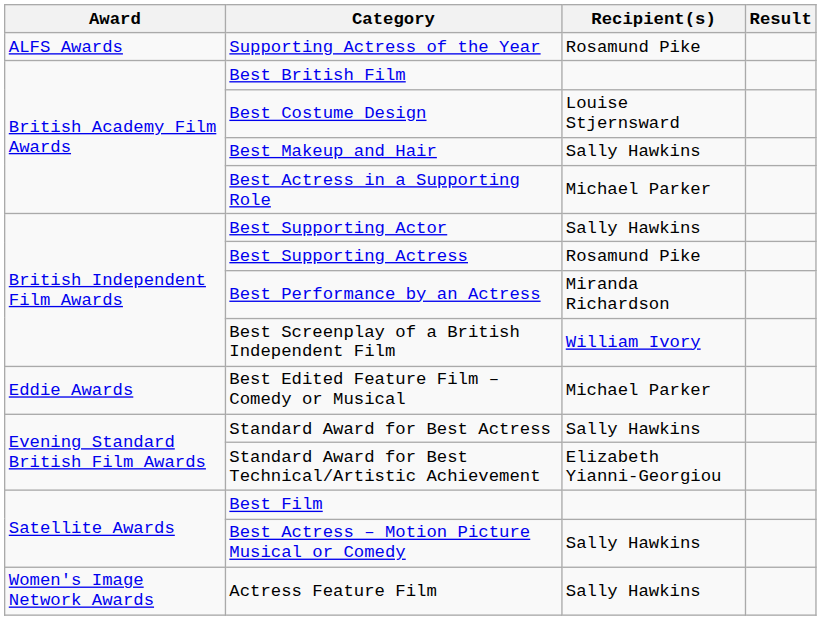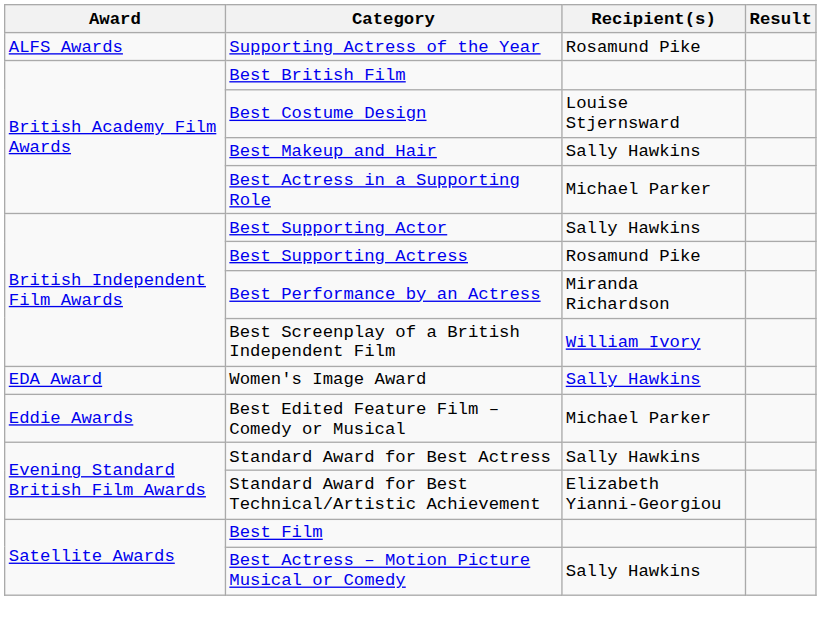 <table class="wikitable">
 <tr>
 <th>Award</th>
 <th>Category</th>
 <th>Recipient(s)</th>
 <th>Result</th>
 </tr>
 <tr>
 <td><a href='#'>ALFS Awards</a></td>
 <td><a href='#'>Supporting Actress of the Year</a></td>
 <td>Rosamund Pike</td>
 <td></td>
 </tr>
 <tr>
 <td rowspan="4"><a href='#'>British Academy Film Awards</a></td>
 <td><a href='#'>Best British Film</a></td>
 <td></td>
 <td></td>
 </tr>
 <tr>
 <td><a href='#'>Best Costume Design</a></td>
 <td>Louise Stjernsward</td>
 <td></td>
 </tr>
 <tr>
 <td><a href='#'>Best Makeup and Hair</a></td>
 <td>Sally Hawkins</td>
 <td></td>
 </tr>
 <tr>
 <td><a href='#'>Best Actress in a Supporting Role</a></td>
 <td>Michael Parker</td>
 <td></td>
 </tr>
 <tr>
 <td rowspan="4"><a href='#'>British Independent Film Awards</a></td>
 <td><a href='#'>Best Supporting Actor</a></td>
 <td>Sally Hawkins</td>
 <td></td>
 </tr>
 <tr>
 <td><a href='#'>Best Supporting Actress</a></td>
 <td>Rosamund Pike</td>
 <td></td>
 </tr>
 <tr>
 <td><a href='#'>Best Performance by an Actress</a></td>
 <td>Miranda Richardson</td>
 <td></td>
 </tr>
 <tr>
 <td>Best Screenplay of a British Independent Film</td>
 <td><a href='#'>William Ivory</a></td>
 <td></td>
 </tr>
 <tr>
+<td><a href='#'>EDA Award</a></td>
+<td>Women's Image Award</td>
+<td><a href='#'>Sally Hawkins</a></td>
+<td></td>
+</tr>
+<tr>
 <td><a href='#'>Eddie Awards</a></td>
 <td>Best Edited Feature Film – Comedy or Musical</td>
 <td>Michael Parker</td>
 <td></td>
 </tr>
 <tr>
 <td rowspan="2"><a href='#'>Evening Standard British Film Awards</a></td>
 <td>Standard Award for Best Actress</td>
 <td>Sally Hawkins</td>
 <td></td>
 </tr>
 <tr>
 <td>Standard Award for Best Technical/Artistic Achievement</td>
 <td>Elizabeth Yianni-Georgiou</td>
 <td></td>
 </tr>
 <tr>
 <td rowspan="2"><a href='#'>Satellite Awards</a></td>
 <td><a href='#'>Best Film</a></td>
 <td></td>
 <td></td>
 </tr>
 <tr>
 <td><a href='#'>Best Actress – Motion Picture Musical or Comedy</a></td>
 <td>Sally Hawkins</td>
 <td></td>
 </tr>
-<tr>
-<td><a href='#'>Women's Image Network Awards</a></td>
-<td>Actress Feature Film</td>
-<td>Sally Hawkins</td>
-<td></td>
-</tr>
 </table>
